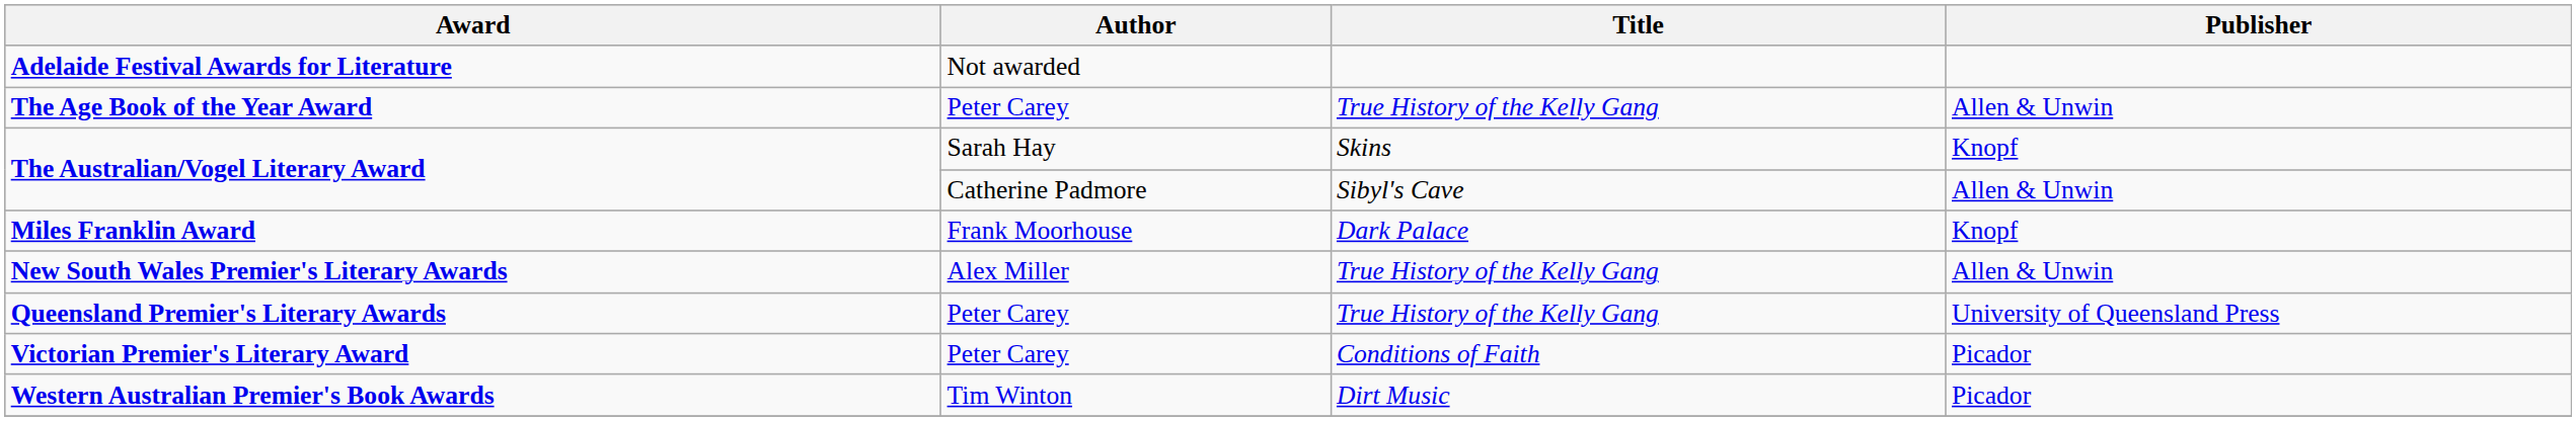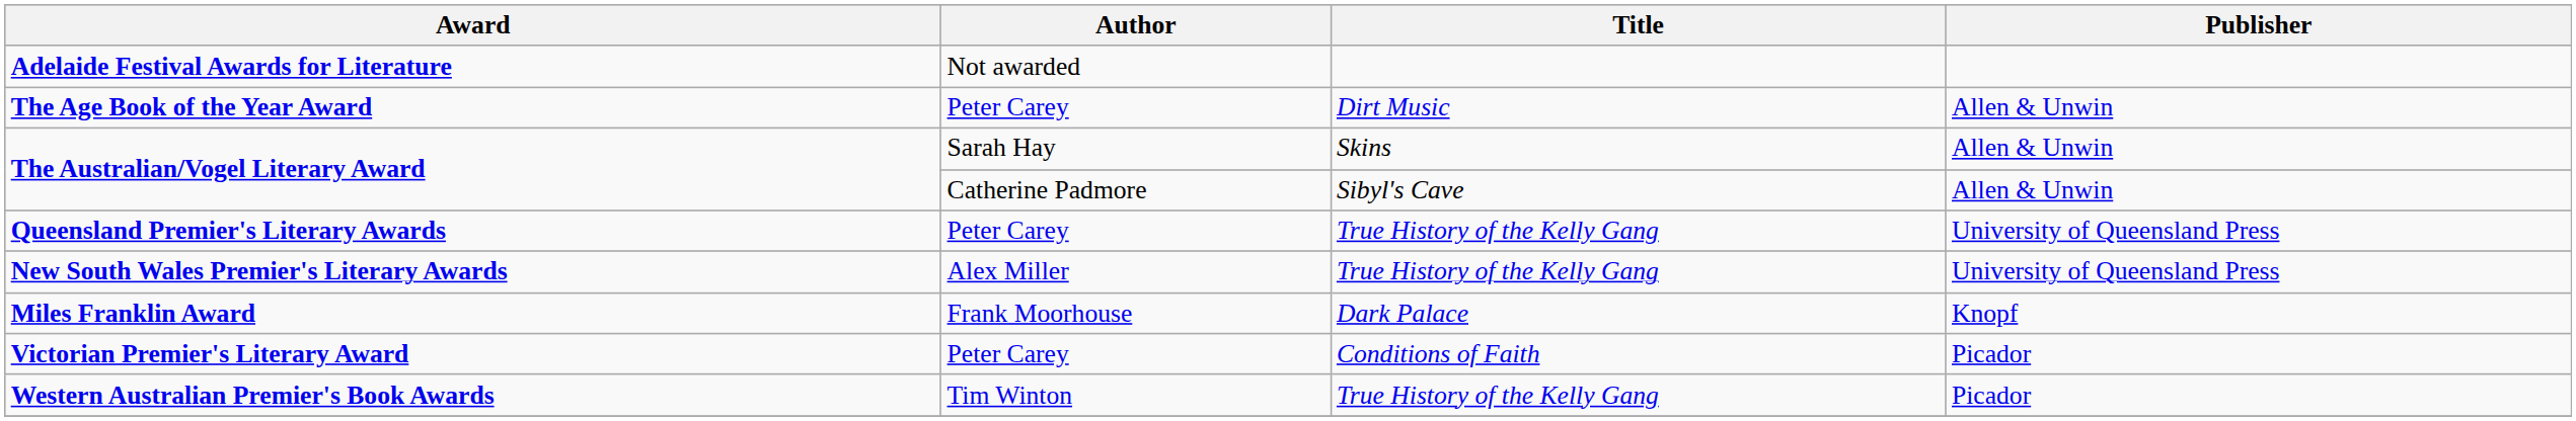 <table class="wikitable" width=100%>
 <tr>
 <th>Award</th>
 <th>Author</th>
 <th>Title</th>
 <th>Publisher</th>
 </tr>
 <tr>
 <td><strong><a href='#'>Adelaide Festival Awards for Literature</a></strong></td>
 <td>Not awarded</td>
 <td></td>
 <td></td>
 </tr>
 <tr>
 <td><strong><a href='#'>The Age Book of the Year Award</a></strong></td>
 <td><a href='#'>Peter Carey</a></td>
-<td><em><a href='#'>True History of the Kelly Gang</a></em></td>
+<td><em><a href='#'>Dirt Music</a></em></td>
 <td><a href='#'>Allen & Unwin</a></td>
 </tr>
 <tr>
 <td rowspan=2><strong><a href='#'>The Australian/Vogel Literary Award</a></strong></td>
 <td>Sarah Hay</td>
 <td><em>Skins</em></td>
-<td><a href='#'>Knopf</a></td>
+<td><a href='#'>Allen & Unwin</a></td>
 </tr>
 <tr>
 <td>Catherine Padmore</td>
 <td><em>Sibyl's Cave</em></td>
 <td><a href='#'>Allen & Unwin</a></td>
 </tr>
 <tr>
-<td><strong><a href='#'>Miles Franklin Award</a></strong></td>
-<td><a href='#'>Frank Moorhouse</a></td>
-<td><em><a href='#'>Dark Palace</a></em></td>
-<td><a href='#'>Knopf</a></td>
+<td><strong><a href='#'>Queensland Premier's Literary Awards</a></strong></td>
+<td><a href='#'>Peter Carey</a></td>
+<td><em><a href='#'>True History of the Kelly Gang</a></em></td>
+<td><a href='#'>University of Queensland Press</a></td>
 </tr>
 <tr>
 <td><strong><a href='#'>New South Wales Premier's Literary Awards</a></strong></td>
 <td><a href='#'>Alex Miller</a></td>
 <td><em><a href='#'>True History of the Kelly Gang</a></em></td>
-<td><a href='#'>Allen & Unwin</a></td>
+<td><a href='#'>University of Queensland Press</a></td>
 </tr>
 <tr>
-<td><strong><a href='#'>Queensland Premier's Literary Awards</a></strong></td>
-<td><a href='#'>Peter Carey</a></td>
-<td><em><a href='#'>True History of the Kelly Gang</a></em></td>
-<td><a href='#'>University of Queensland Press</a></td>
+<td><strong><a href='#'>Miles Franklin Award</a></strong></td>
+<td><a href='#'>Frank Moorhouse</a></td>
+<td><em><a href='#'>Dark Palace</a></em></td>
+<td><a href='#'>Knopf</a></td>
 </tr>
 <tr>
 <td><strong><a href='#'>Victorian Premier's Literary Award</a></strong></td>
 <td><a href='#'>Peter Carey</a></td>
 <td><em><a href='#'>Conditions of Faith</a></em></td>
 <td><a href='#'>Picador</a></td>
 </tr>
 <tr>
 <td><strong><a href='#'>Western Australian Premier's Book Awards</a></strong></td>
 <td><a href='#'>Tim Winton</a></td>
-<td><em><a href='#'>Dirt Music</a></em></td>
+<td><em><a href='#'>True History of the Kelly Gang</a></em></td>
 <td><a href='#'>Picador</a></td>
 </tr>
 <tr>
 </tr>
 </table>
